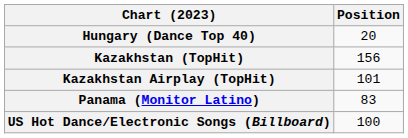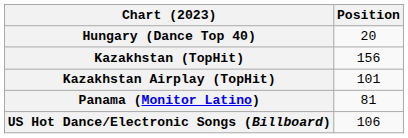 <table class="wikitable sortable plainrowheaders" style="text-align:center">
 <tr>
 <th scope="col">Chart (2023)</th>
 <th scope="col">Position</th>
 </tr>
 <tr>
 <th scope="row">Hungary (Dance Top 40)</th>
 <td>20</td>
 </tr>
 <tr>
 <th scope="row">Kazakhstan (TopHit)</th>
 <td>156</td>
 </tr>
 <tr>
 <th scope="row">Kazakhstan Airplay (TopHit)</th>
 <td>101</td>
 </tr>
 <tr>
 <th scope="row">Panama (<a href='#'>Monitor Latino</a>)</th>
-<td>83</td>
+<td>81</td>
 </tr>
 <tr>
 <th scope="row">US Hot Dance/Electronic Songs (<em>Billboard</em>)</th>
-<td>100</td>
+<td>106</td>
 </tr>
 </table>
